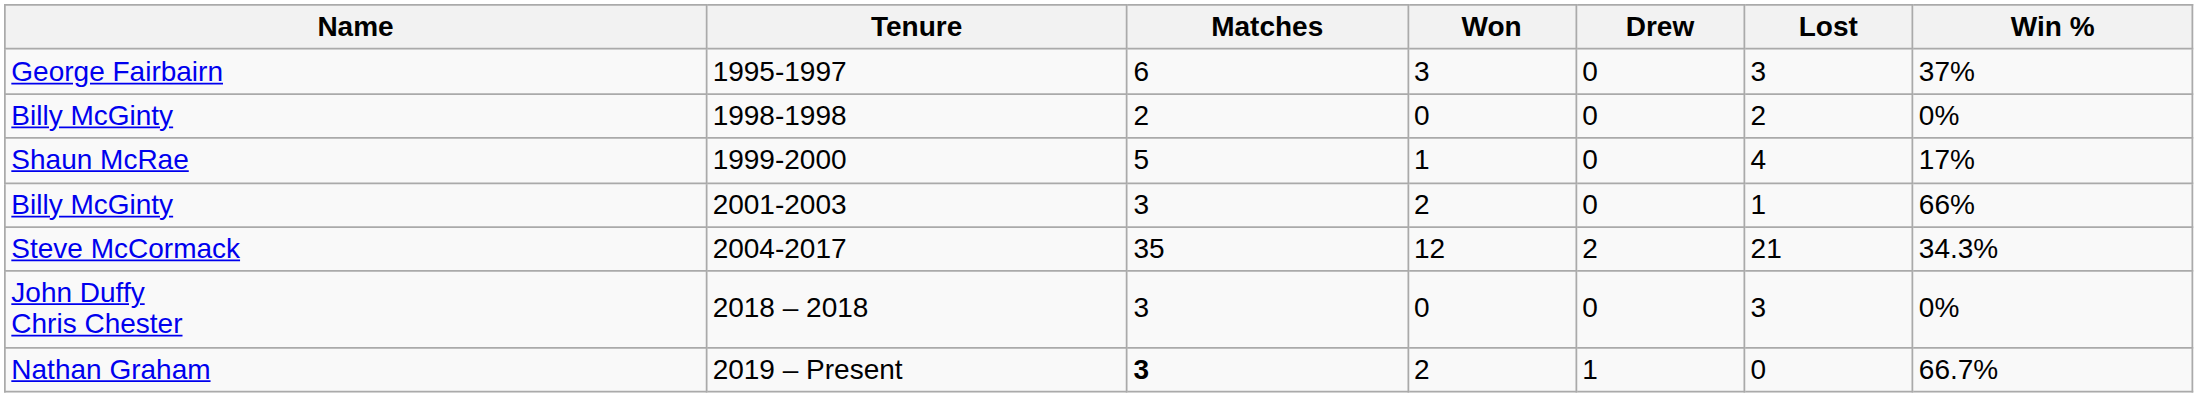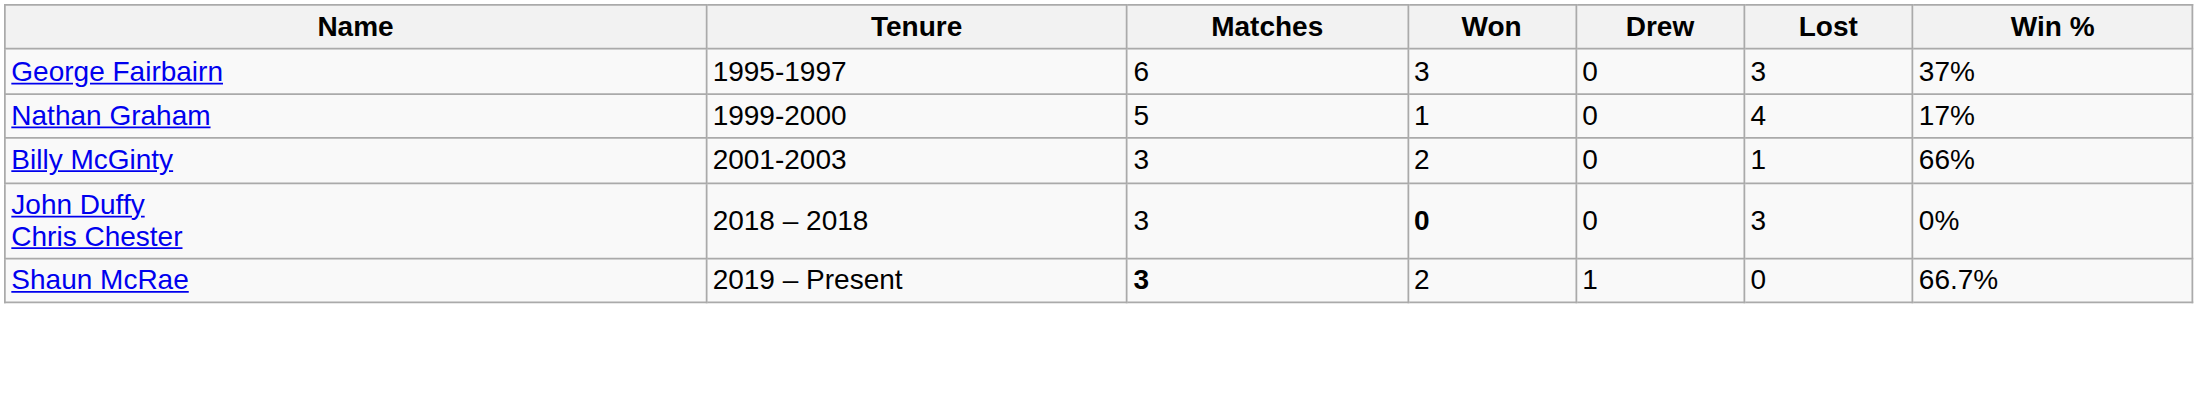 <table class="wikitable" style="width:99%;">
 <tr>
 <th width=25%>Name</th>
 <th width=15%>Tenure</th>
 <th width=10%>Matches</th>
 <th width=6%>Won</th>
 <th width=6%>Drew</th>
 <th width=6%>Lost</th>
 <th width=10%>Win %</th>
 </tr>
 <tr>
 <td> <a href='#'>George Fairbairn</a></td>
 <td>1995-1997</td>
 <td>6</td>
 <td>3</td>
 <td>0</td>
 <td>3</td>
 <td>37%</td>
 </tr>
 <tr>
-<td> <a href='#'>Billy McGinty</a></td>
-<td>1998-1998</td>
-<td>2</td>
-<td>0</td>
-<td>0</td>
-<td>2</td>
-<td>0%</td>
-</tr>
-<tr>
-<td> <a href='#'>Shaun McRae</a></td>
+<td> <a href='#'>Nathan Graham</a></td>
 <td>1999-2000</td>
 <td>5</td>
 <td>1</td>
 <td>0</td>
 <td>4</td>
 <td>17%</td>
 </tr>
 <tr>
 <td> <a href='#'>Billy McGinty</a></td>
 <td>2001-2003</td>
 <td>3</td>
 <td>2</td>
 <td>0</td>
 <td>1</td>
 <td>66%</td>
 </tr>
 <tr>
-<td> <a href='#'>Steve McCormack</a></td>
-<td>2004-2017</td>
-<td>35</td>
-<td>12</td>
-<td>2</td>
-<td>21</td>
-<td>34.3%</td>
-</tr>
-<tr>
 <td> <a href='#'>John Duffy</a> <br> <a href='#'>Chris Chester</a></td>
 <td>2018 – 2018</td>
 <td>3</td>
-<td>0</td>
+<td><strong>0</strong></td>
 <td>0</td>
 <td>3</td>
 <td>0%</td>
 </tr>
 <tr>
-<td> <a href='#'>Nathan Graham</a></td>
+<td> <a href='#'>Shaun McRae</a></td>
 <td>2019 – Present</td>
 <td><strong>3</strong></td>
 <td>2</td>
 <td>1</td>
 <td>0</td>
 <td>66.7%</td>
 </tr>
 </table>
